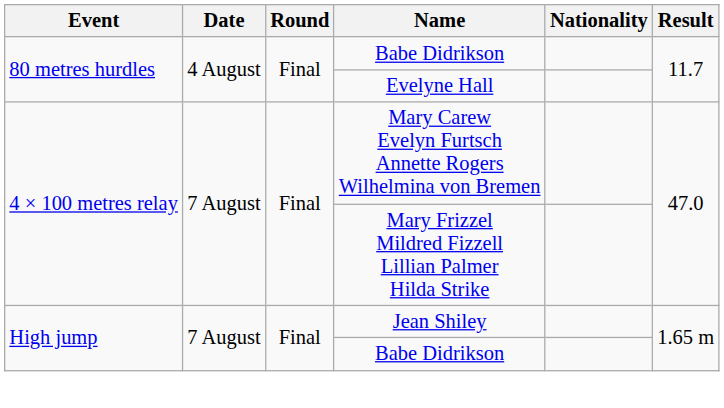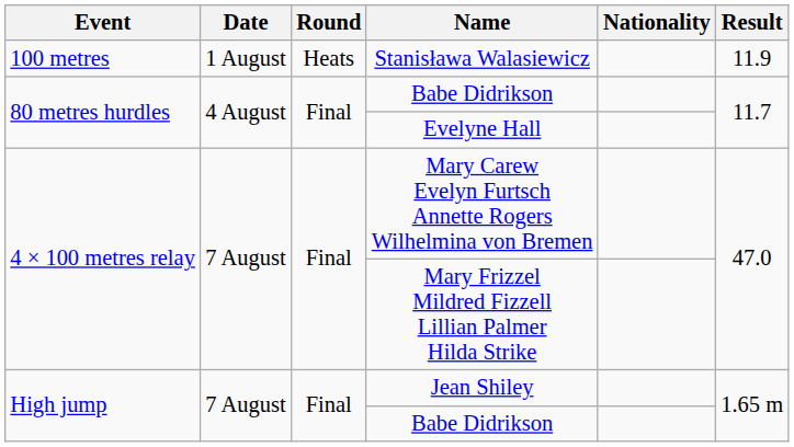 <table class=wikitable style=text-align:center>
 <tr>
 <th>Event</th>
 <th>Date</th>
 <th>Round</th>
 <th>Name</th>
 <th>Nationality</th>
 <th>Result</th>
+</tr>
+<tr>
+<td align=left><a href='#'>100 metres</a></td>
+<td>1 August</td>
+<td>Heats</td>
+<td><a href='#'>Stanisława Walasiewicz</a></td>
+<td align=left></td>
+<td>11.9</td>
 </tr>
 <tr>
 <td rowspan=2 align=left><a href='#'>80 metres hurdles</a></td>
 <td rowspan=2>4 August</td>
 <td rowspan=2>Final</td>
 <td><a href='#'>Babe Didrikson</a></td>
 <td align=left></td>
 <td rowspan=2>11.7</td>
 </tr>
 <tr>
 <td><a href='#'>Evelyne Hall</a></td>
 <td align=left></td>
 </tr>
 <tr>
 <td rowspan=2 align=left><a href='#'>4 × 100 metres relay</a></td>
 <td rowspan=2>7 August</td>
 <td rowspan=2>Final</td>
 <td><a href='#'>Mary Carew</a><br><a href='#'>Evelyn Furtsch</a><br><a href='#'>Annette Rogers</a><br><a href='#'>Wilhelmina von Bremen</a></td>
 <td align=left></td>
 <td rowspan=2>47.0</td>
 </tr>
 <tr>
 <td><a href='#'>Mary Frizzel</a><br><a href='#'>Mildred Fizzell</a><br><a href='#'>Lillian Palmer</a><br><a href='#'>Hilda Strike</a></td>
 <td align=left></td>
 </tr>
 <tr>
 <td rowspan=2 align=left><a href='#'>High jump</a></td>
 <td rowspan=2>7 August</td>
 <td rowspan=2>Final</td>
 <td><a href='#'>Jean Shiley</a></td>
 <td align=left></td>
 <td rowspan=2>1.65 m</td>
 </tr>
 <tr>
 <td><a href='#'>Babe Didrikson</a></td>
 <td align=left></td>
 </tr>
 </table>
